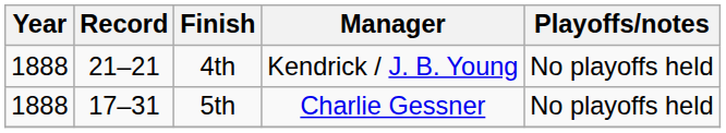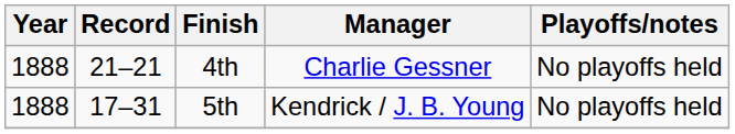 <table class="wikitable" style="text-align:center">
 <tr>
 <th>Year</th>
 <th>Record</th>
 <th>Finish</th>
 <th>Manager</th>
 <th>Playoffs/notes</th>
 </tr>
 <tr align=center>
 <td>1888</td>
 <td>21–21</td>
 <td>4th</td>
-<td>Kendrick / <a href='#'>J. B. Young</a></td>
+<td><a href='#'>Charlie Gessner</a></td>
 <td>No playoffs held</td>
 </tr>
 <tr align=center>
 <td>1888</td>
 <td>17–31</td>
 <td>5th</td>
-<td><a href='#'>Charlie Gessner</a></td>
+<td>Kendrick / <a href='#'>J. B. Young</a></td>
 <td>No playoffs held</td>
 </tr>
 <tr align=center>
 </tr>
 </table>
